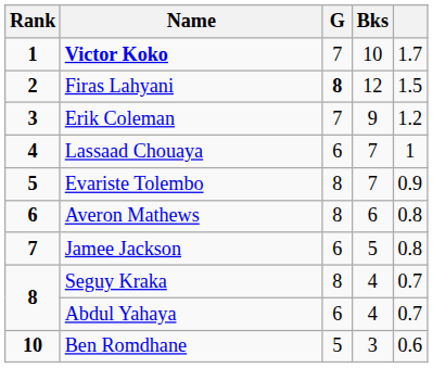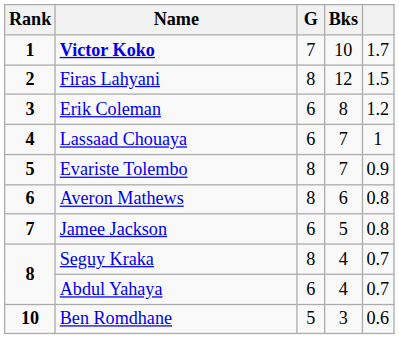 <table class="wikitable" style="text-align:center; font-size:90%;">
 <tr>
 <th width=10px>Rank</th>
 <th width=185px>Name</th>
 <th width=15px>G</th>
 <th width=10px>Bks</th>
 <th width=10px></th>
 </tr>
 <tr>
 <td><strong>1</strong></td>
 <td align=left> <strong><a href='#'>Victor Koko</a></strong></td>
 <td>7</td>
 <td>10</td>
 <td>1.7</td>
 </tr>
 <tr>
 <td><strong>2</strong></td>
 <td align=left> <a href='#'>Firas Lahyani</a></td>
-<td><strong>8</strong></td>
+<td>8</td>
 <td>12</td>
 <td>1.5</td>
 </tr>
 <tr>
 <td><strong>3</strong></td>
 <td align=left> <a href='#'>Erik Coleman</a></td>
-<td>7</td>
-<td>9</td>
+<td>6</td>
+<td>8</td>
 <td>1.2</td>
 </tr>
 <tr>
 <td><strong>4</strong></td>
 <td align=left> <a href='#'>Lassaad Chouaya</a></td>
 <td>6</td>
 <td>7</td>
 <td>1</td>
 </tr>
 <tr>
 <td><strong>5</strong></td>
 <td align=left> <a href='#'>Evariste Tolembo</a></td>
 <td>8</td>
 <td>7</td>
 <td>0.9</td>
 </tr>
 <tr>
 <td><strong>6</strong></td>
 <td align=left> <a href='#'>Averon Mathews</a></td>
 <td>8</td>
 <td>6</td>
 <td>0.8</td>
 </tr>
 <tr>
 <td><strong>7</strong></td>
 <td align=left> <a href='#'>Jamee Jackson</a></td>
 <td>6</td>
 <td>5</td>
 <td>0.8</td>
 </tr>
 <tr>
 <td rowspan=2><strong>8</strong></td>
 <td align=left> <a href='#'>Seguy Kraka</a></td>
 <td>8</td>
 <td>4</td>
 <td>0.7</td>
 </tr>
 <tr>
 <td align=left> <a href='#'>Abdul Yahaya</a></td>
 <td>6</td>
 <td>4</td>
 <td>0.7</td>
 </tr>
 <tr>
 <td><strong>10</strong></td>
 <td align=left> <a href='#'>Ben Romdhane</a></td>
 <td>5</td>
 <td>3</td>
 <td>0.6</td>
 </tr>
 </table>
